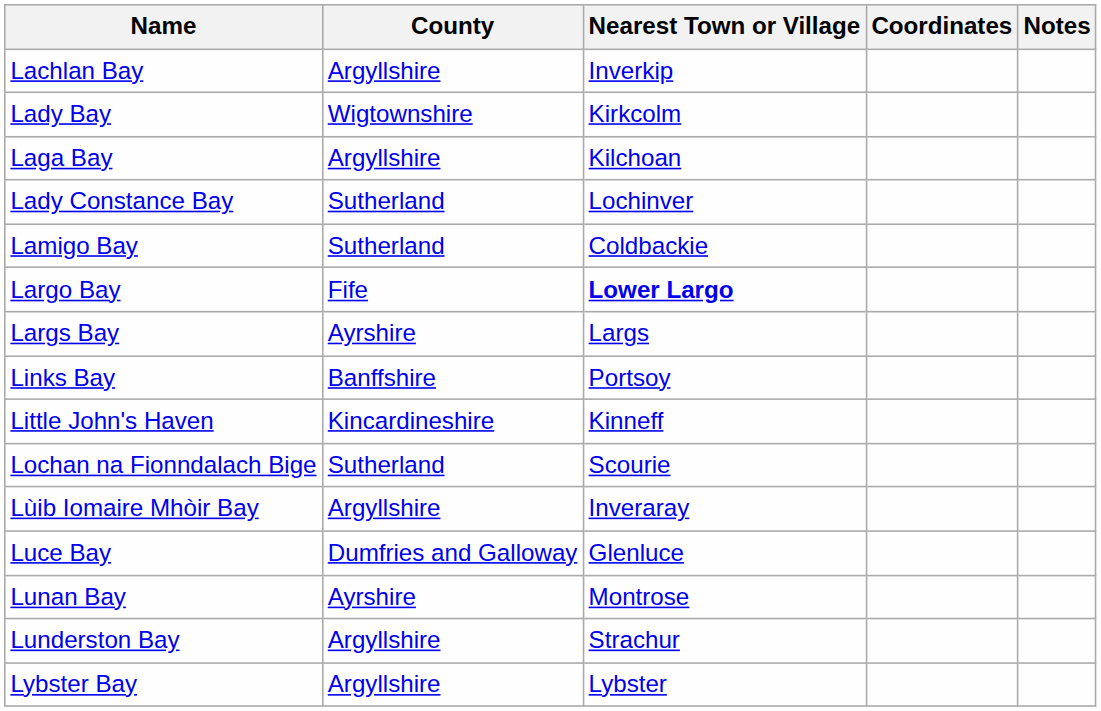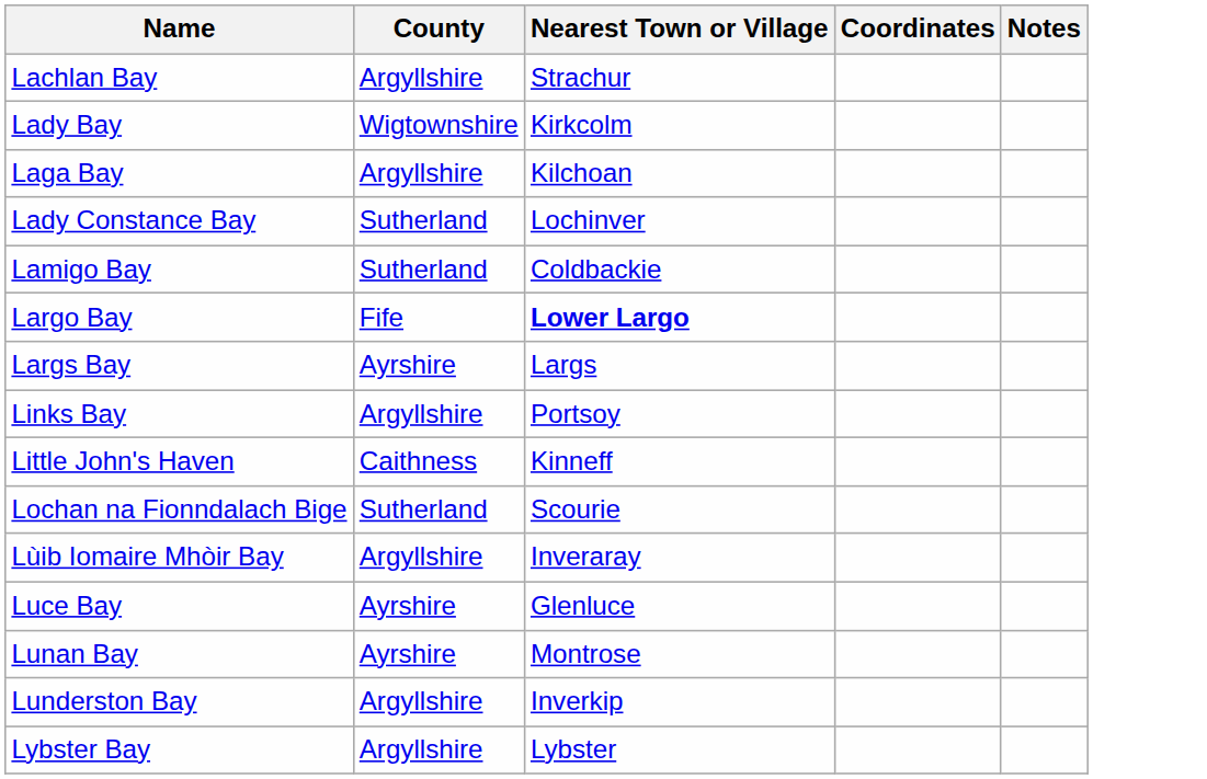 <table class="wikitable sortable" style="table-layout:fixed;background-color:#FEFEFE;font-size:95%;padding:0.30em;line-height:1.35em;">
 <tr>
 <th scope="col">Name</th>
 <th scope="col">County</th>
 <th scope="col">Nearest Town or Village</th>
 <th scope="col">Coordinates</th>
 <th scope="col">Notes</th>
 </tr>
 <tr>
 <td><a href='#'>Lachlan Bay</a></td>
 <td><a href='#'>Argyllshire</a></td>
-<td><a href='#'>Inverkip</a></td>
+<td><a href='#'>Strachur</a></td>
 <td></td>
 <td></td>
 </tr>
 <tr>
 <td><a href='#'>Lady Bay</a></td>
 <td><a href='#'>Wigtownshire</a></td>
 <td><a href='#'>Kirkcolm</a></td>
 <td></td>
 <td></td>
 </tr>
 <tr>
 <td><a href='#'>Laga Bay</a></td>
 <td><a href='#'>Argyllshire</a></td>
 <td><a href='#'>Kilchoan</a></td>
 <td></td>
 <td></td>
 </tr>
 <tr>
 <td><a href='#'>Lady Constance Bay</a></td>
 <td><a href='#'>Sutherland</a></td>
 <td><a href='#'>Lochinver</a></td>
 <td></td>
 </tr>
 <tr>
 <td><a href='#'>Lamigo Bay</a></td>
 <td><a href='#'>Sutherland</a></td>
 <td><a href='#'>Coldbackie</a></td>
 <td></td>
 <td></td>
 </tr>
 <tr>
 <td><a href='#'>Largo Bay</a></td>
 <td><a href='#'>Fife</a></td>
 <td><strong><a href='#'>Lower Largo</a></strong></td>
 <td></td>
 <td></td>
 </tr>
 <tr>
 <td><a href='#'>Largs Bay</a></td>
 <td><a href='#'>Ayrshire</a></td>
 <td><a href='#'>Largs</a></td>
 <td></td>
 <td></td>
 </tr>
 <tr>
 <td><a href='#'>Links Bay</a></td>
-<td><a href='#'>Banffshire</a></td>
+<td><a href='#'>Argyllshire</a></td>
 <td><a href='#'>Portsoy</a></td>
 <td></td>
 <td></td>
 </tr>
 <tr>
 <td><a href='#'>Little John's Haven</a></td>
-<td><a href='#'>Kincardineshire</a></td>
+<td><a href='#'>Caithness</a></td>
 <td><a href='#'>Kinneff</a></td>
 <td></td>
 <td></td>
 </tr>
 <tr>
 <td><a href='#'>Lochan na Fionndalach Bige</a></td>
 <td><a href='#'>Sutherland</a></td>
 <td><a href='#'>Scourie</a></td>
 <td></td>
 <td></td>
 </tr>
 <tr>
 <td><a href='#'>Lùib Iomaire Mhòir Bay</a></td>
 <td><a href='#'>Argyllshire</a></td>
 <td><a href='#'>Inveraray</a></td>
 <td></td>
 <td></td>
 </tr>
 <tr>
 <td><a href='#'>Luce Bay</a></td>
-<td><a href='#'>Dumfries and Galloway</a></td>
+<td><a href='#'>Ayrshire</a></td>
 <td><a href='#'>Glenluce</a></td>
 <td></td>
 <td></td>
 </tr>
 <tr>
 <td><a href='#'>Lunan Bay</a></td>
 <td><a href='#'>Ayrshire</a></td>
 <td><a href='#'>Montrose</a></td>
 <td></td>
 <td></td>
 </tr>
 <tr>
 <td><a href='#'>Lunderston Bay</a></td>
 <td><a href='#'>Argyllshire</a></td>
-<td><a href='#'>Strachur</a></td>
+<td><a href='#'>Inverkip</a></td>
 <td></td>
 <td></td>
 </tr>
 <tr>
 <td><a href='#'>Lybster Bay</a></td>
 <td><a href='#'>Argyllshire</a></td>
 <td><a href='#'>Lybster</a></td>
 <td></td>
 <td></td>
 </tr>
 </table>
